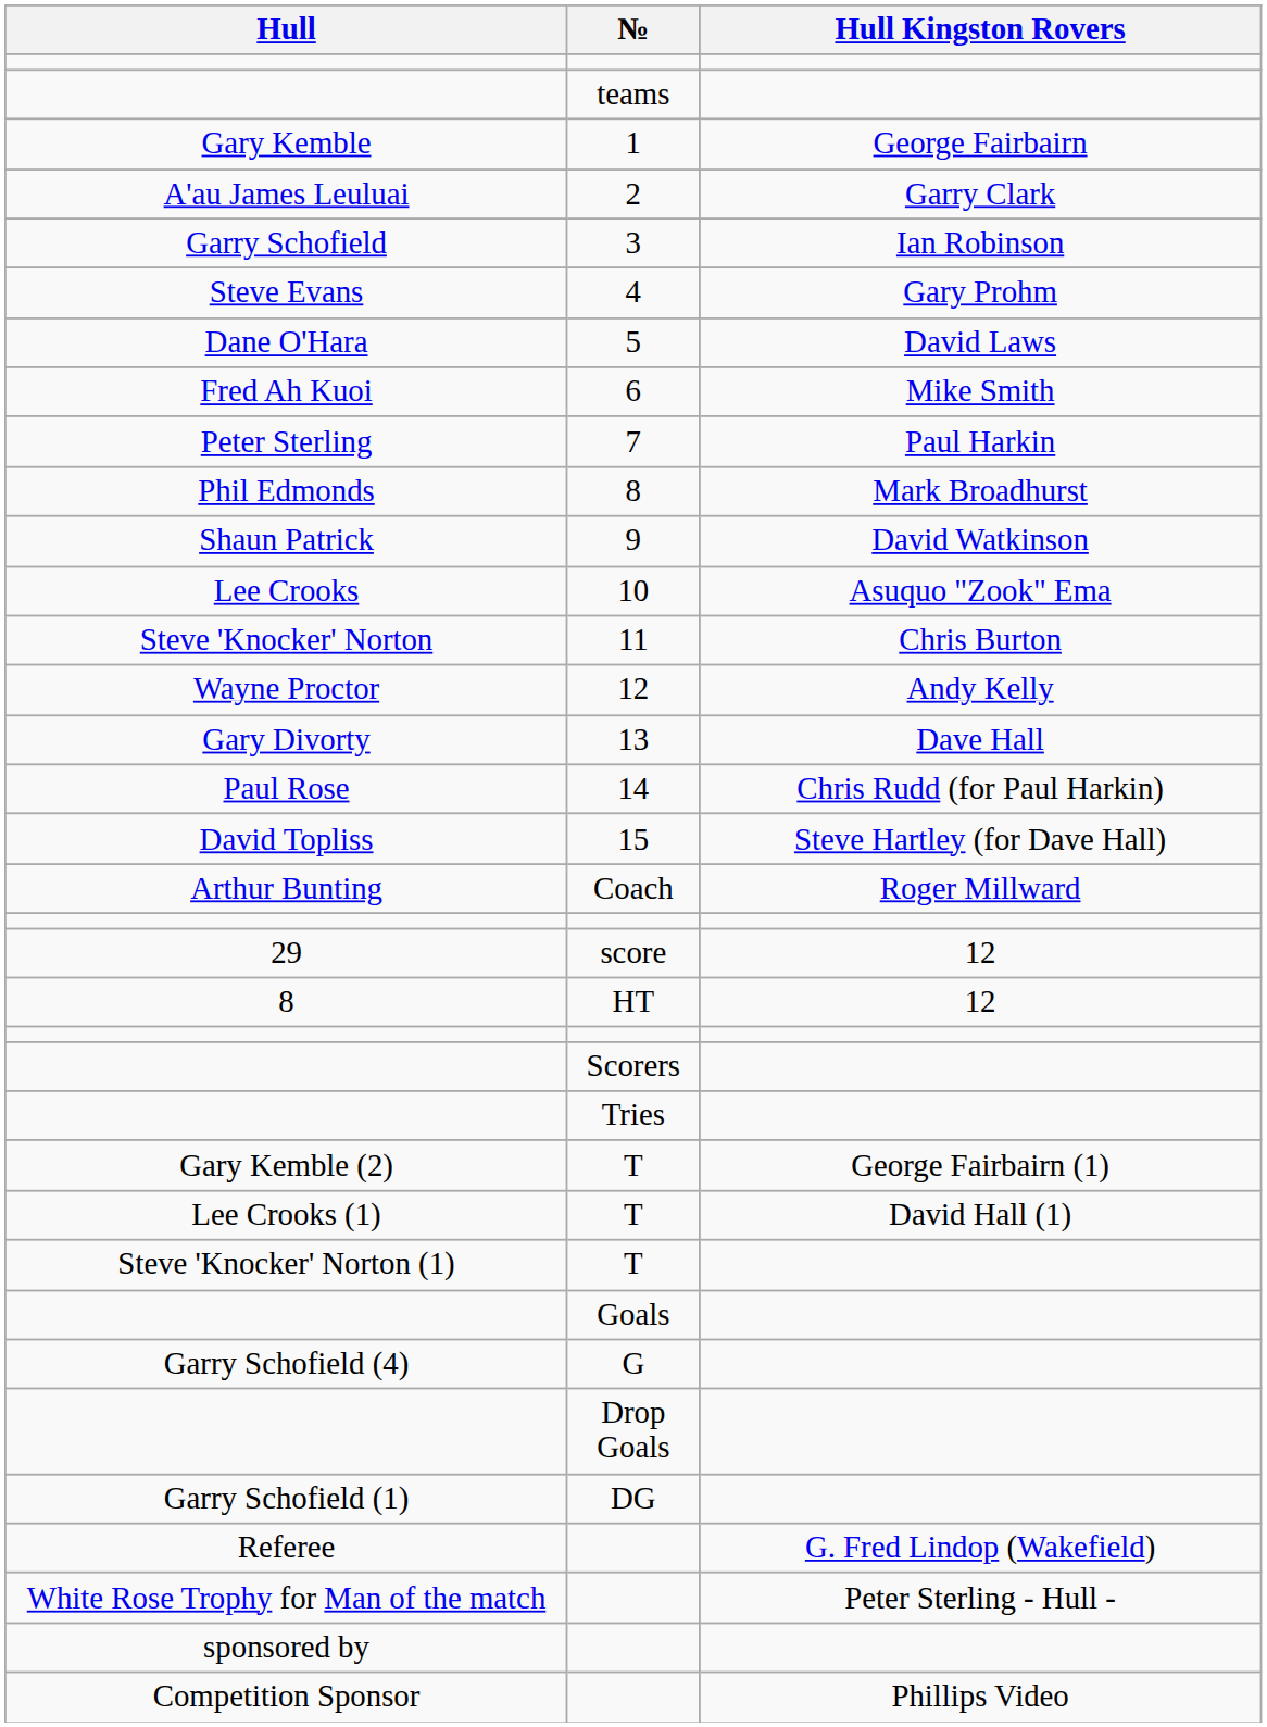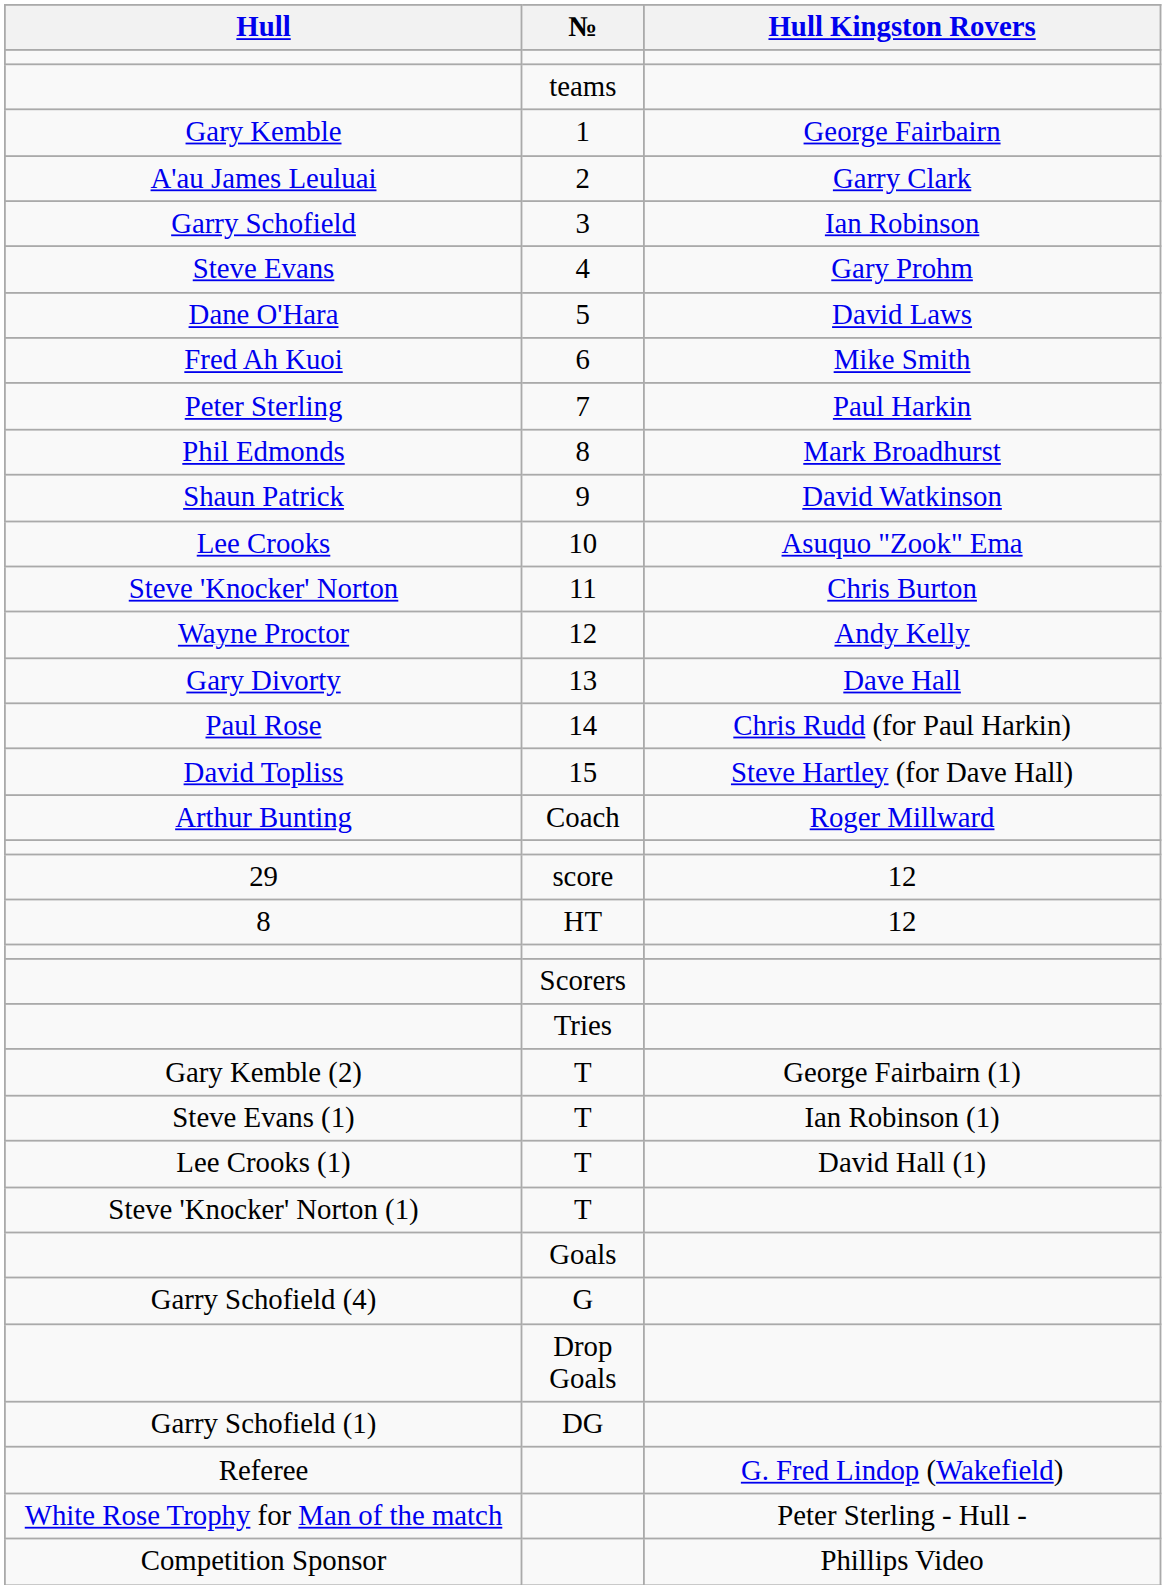 <table class="wikitable" style="text-align:center;">
 <tr>
 <th width=280 abbr=winner><a href='#'>Hull</a></th>
 <th width=60 abbr="Number">№</th>
 <th width=280 abbr=runner-up><a href='#'>Hull Kingston Rovers</a></th>
 </tr>
 <tr>
 <td></td>
 <td></td>
 <td></td>
 </tr>
 <tr>
 <td></td>
 <td>teams</td>
 <td></td>
 </tr>
 <tr>
 <td><a href='#'>Gary Kemble</a></td>
 <td>1</td>
 <td><a href='#'>George Fairbairn</a></td>
 </tr>
 <tr>
 <td><a href='#'>A'au James Leuluai</a></td>
 <td>2</td>
 <td><a href='#'>Garry Clark</a></td>
 </tr>
 <tr>
 <td><a href='#'>Garry Schofield</a></td>
 <td>3</td>
 <td><a href='#'>Ian Robinson</a></td>
 </tr>
 <tr>
 <td><a href='#'>Steve Evans</a></td>
 <td>4</td>
 <td><a href='#'>Gary Prohm</a></td>
 </tr>
 <tr>
 <td><a href='#'>Dane O'Hara</a></td>
 <td>5</td>
 <td><a href='#'>David Laws</a></td>
 </tr>
 <tr>
 <td><a href='#'>Fred Ah Kuoi</a></td>
 <td>6</td>
 <td><a href='#'>Mike Smith</a></td>
 </tr>
 <tr>
 <td><a href='#'>Peter Sterling</a></td>
 <td>7</td>
 <td><a href='#'>Paul Harkin</a></td>
 </tr>
 <tr>
 <td><a href='#'>Phil Edmonds</a></td>
 <td>8</td>
 <td><a href='#'>Mark Broadhurst</a></td>
 </tr>
 <tr>
 <td><a href='#'>Shaun Patrick</a></td>
 <td>9</td>
 <td><a href='#'>David Watkinson</a></td>
 </tr>
 <tr>
 <td><a href='#'>Lee Crooks</a></td>
 <td>10</td>
 <td><a href='#'>Asuquo "Zook" Ema</a></td>
 </tr>
 <tr>
 <td><a href='#'>Steve 'Knocker' Norton</a></td>
 <td>11</td>
 <td><a href='#'>Chris Burton</a></td>
 </tr>
 <tr>
 <td><a href='#'>Wayne Proctor</a></td>
 <td>12</td>
 <td><a href='#'>Andy Kelly</a></td>
 </tr>
 <tr>
 <td><a href='#'>Gary Divorty</a></td>
 <td>13</td>
 <td><a href='#'>Dave Hall</a></td>
 </tr>
 <tr>
 <td><a href='#'>Paul Rose</a></td>
 <td>14</td>
 <td><a href='#'>Chris Rudd</a> (for Paul Harkin)</td>
 </tr>
 <tr>
 <td><a href='#'>David Topliss</a></td>
 <td>15</td>
 <td><a href='#'>Steve Hartley</a> (for Dave Hall)</td>
 </tr>
 <tr>
 <td><a href='#'>Arthur Bunting</a></td>
 <td>Coach</td>
 <td><a href='#'>Roger Millward</a></td>
 </tr>
 <tr>
 <td></td>
 <td></td>
 <td></td>
 </tr>
 <tr>
 <td>29</td>
 <td>score</td>
 <td>12</td>
 </tr>
 <tr>
 <td>8</td>
 <td>HT</td>
 <td>12</td>
 </tr>
 <tr>
 <td></td>
 <td></td>
 <td></td>
 </tr>
 <tr>
 <td></td>
 <td>Scorers</td>
 <td></td>
 </tr>
 <tr>
 <td></td>
 <td>Tries</td>
 <td></td>
 </tr>
 <tr>
 <td>Gary Kemble (2)</td>
 <td>T</td>
 <td>George Fairbairn (1)</td>
 </tr>
 <tr>
+<td>Steve Evans (1)</td>
+<td>T</td>
+<td>Ian Robinson (1)</td>
+</tr>
+<tr>
 <td>Lee Crooks (1)</td>
 <td>T</td>
 <td>David Hall (1)</td>
 </tr>
 <tr>
 <td>Steve 'Knocker' Norton (1)</td>
 <td>T</td>
 <td></td>
 </tr>
 <tr>
 <td></td>
 <td>Goals</td>
 <td></td>
 </tr>
 <tr>
 <td>Garry Schofield (4)</td>
 <td>G</td>
 <td></td>
 </tr>
 <tr>
 <td></td>
 <td>Drop Goals</td>
 <td></td>
 </tr>
 <tr>
 <td>Garry Schofield (1)</td>
 <td>DG</td>
 <td></td>
 </tr>
 <tr>
 <td>Referee</td>
 <td></td>
 <td><a href='#'>G. Fred Lindop</a> (<a href='#'>Wakefield</a>)</td>
 </tr>
 <tr>
 <td><a href='#'>White Rose Trophy</a> for <a href='#'>Man of the match</a></td>
 <td></td>
 <td>Peter Sterling - Hull - </td>
 </tr>
 <tr>
-<td>sponsored by</td>
-<td></td>
-<td></td>
-</tr>
-<tr>
 <td>Competition Sponsor</td>
 <td></td>
 <td>Phillips Video</td>
 </tr>
 </table>
